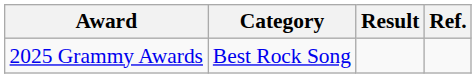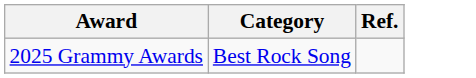 <table class="wikitable col4center">
 <tr>
 <th>Award</th>
 <th>Category</th>
-<th>Result</th>
 <th>Ref.</th>
 </tr>
 <tr>
 <td><a href='#'>2025 Grammy Awards</a></td>
 <td><a href='#'>Best Rock Song</a></td>
 <td></td>
-<td></td>
 </tr>
 </table>
